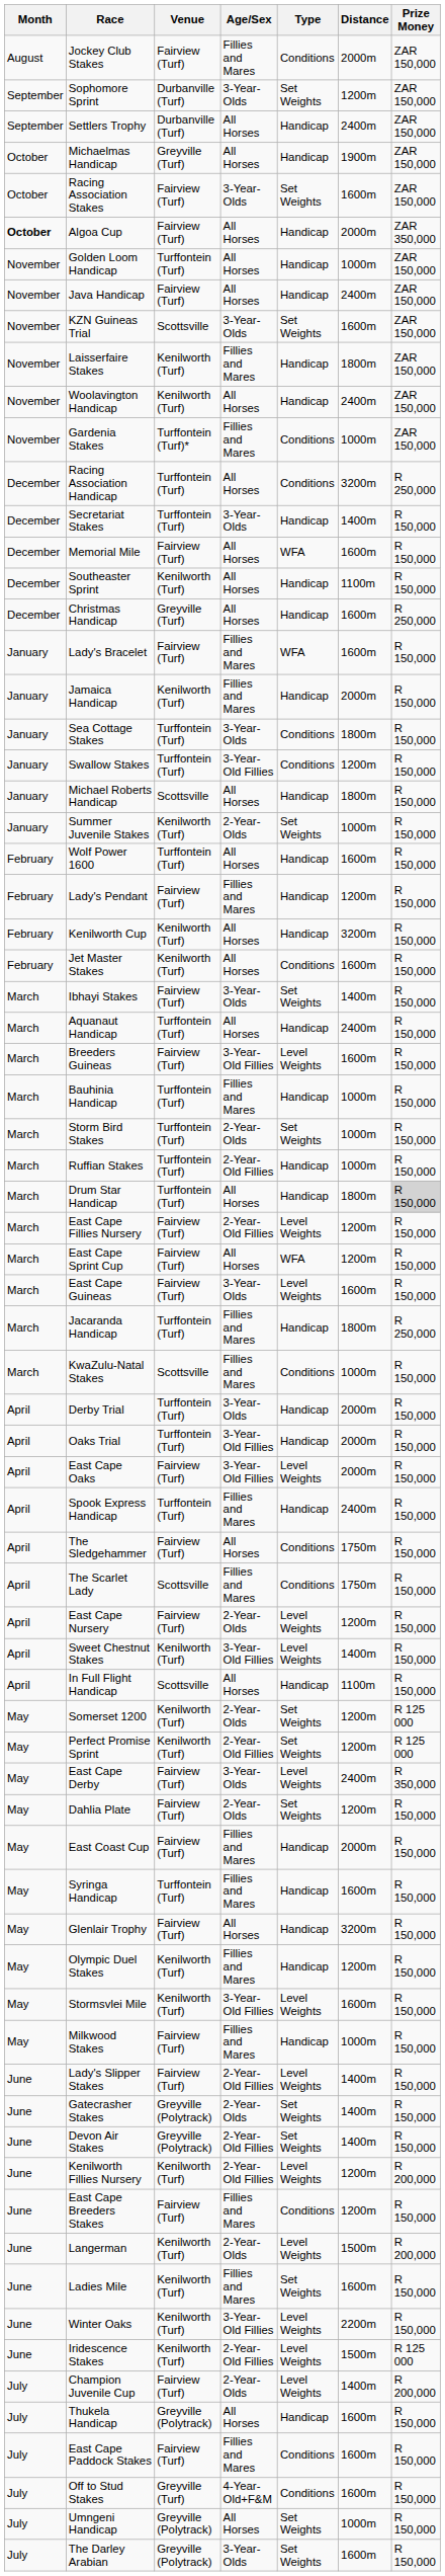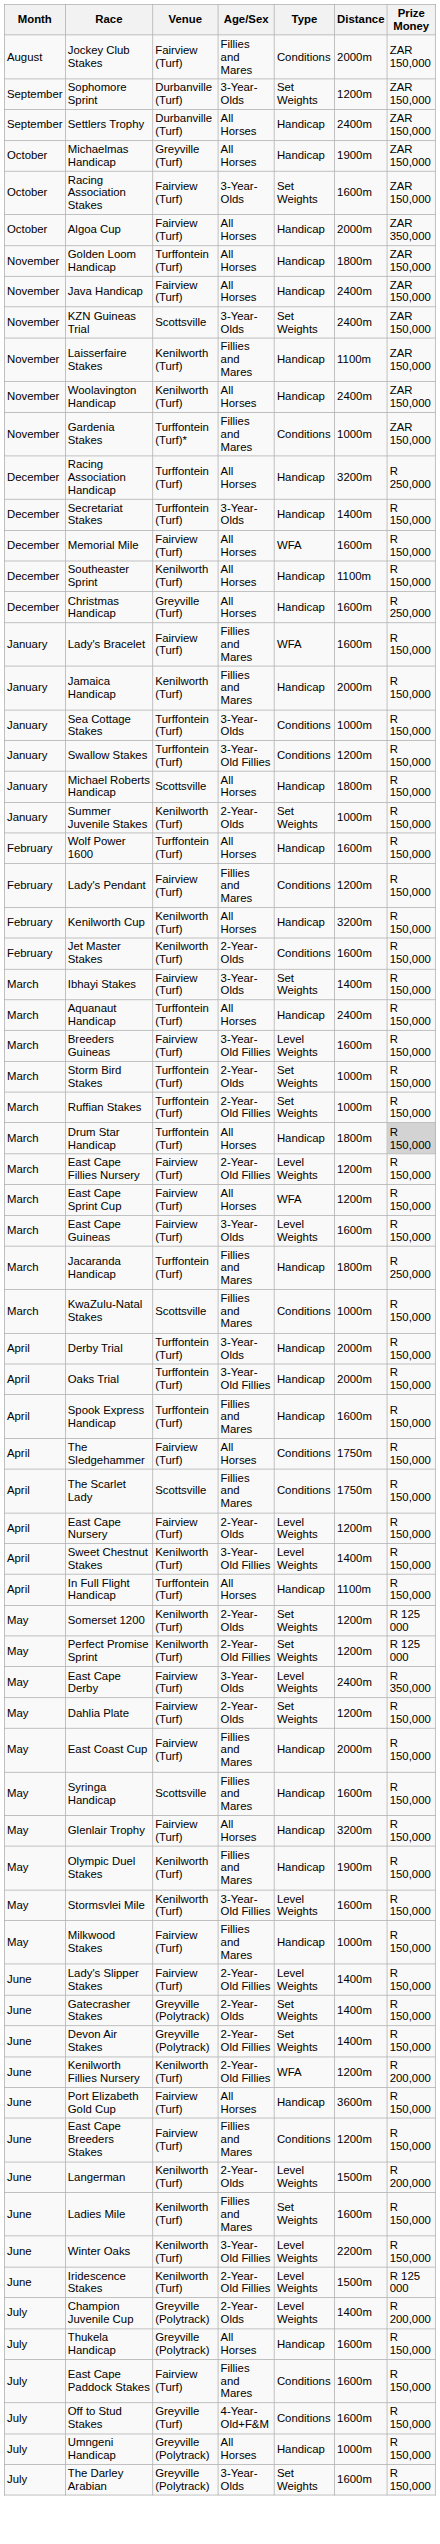 <table class="wikitable">
 <tr>
 <th>Month</th>
 <th>Race</th>
 <th>Venue</th>
 <th>Age/Sex</th>
 <th>Type</th>
 <th>Distance</th>
 <th>Prize Money</th>
 </tr>
 <tr>
 <td>August</td>
 <td>Jockey Club Stakes</td>
 <td>Fairview (Turf)</td>
 <td>Fillies and Mares</td>
 <td>Conditions</td>
 <td>2000m</td>
 <td>ZAR 150,000</td>
 </tr>
 <tr>
 <td>September</td>
 <td>Sophomore Sprint</td>
 <td>Durbanville (Turf)</td>
 <td>3-Year-Olds</td>
 <td>Set Weights</td>
 <td>1200m</td>
 <td>ZAR 150,000</td>
 </tr>
 <tr>
 <td>September</td>
 <td>Settlers Trophy</td>
 <td>Durbanville (Turf)</td>
 <td>All Horses</td>
 <td>Handicap</td>
 <td>2400m</td>
 <td>ZAR 150,000</td>
 </tr>
 <tr>
 <td>October</td>
 <td>Michaelmas Handicap</td>
 <td>Greyville (Turf)</td>
 <td>All Horses</td>
 <td>Handicap</td>
 <td>1900m</td>
 <td>ZAR 150,000</td>
 </tr>
 <tr>
 <td>October</td>
 <td>Racing Association Stakes</td>
 <td>Fairview (Turf)</td>
 <td>3-Year-Olds</td>
 <td>Set Weights</td>
 <td>1600m</td>
 <td>ZAR 150,000</td>
 </tr>
 <tr>
-<td><strong>October</strong></td>
+<td>October</td>
 <td>Algoa Cup</td>
 <td>Fairview (Turf)</td>
 <td>All Horses</td>
 <td>Handicap</td>
 <td>2000m</td>
 <td>ZAR 350,000</td>
 </tr>
 <tr>
 <td>November</td>
 <td>Golden Loom Handicap</td>
 <td>Turffontein (Turf)</td>
 <td>All Horses</td>
 <td>Handicap</td>
-<td>1000m</td>
+<td>1800m</td>
 <td>ZAR 150,000</td>
 </tr>
 <tr>
 <td>November</td>
 <td>Java Handicap</td>
 <td>Fairview (Turf)</td>
 <td>All Horses</td>
 <td>Handicap</td>
 <td>2400m</td>
 <td>ZAR 150,000</td>
 </tr>
 <tr>
 <td>November</td>
 <td>KZN Guineas Trial</td>
 <td>Scottsville</td>
 <td>3-Year-Olds</td>
 <td>Set Weights</td>
-<td>1600m</td>
+<td>2400m</td>
 <td>ZAR 150,000</td>
 </tr>
 <tr>
 <td>November</td>
 <td>Laisserfaire Stakes</td>
 <td>Kenilworth (Turf)</td>
 <td>Fillies and Mares</td>
 <td>Handicap</td>
-<td>1800m</td>
+<td>1100m</td>
 <td>ZAR 150,000</td>
 </tr>
 <tr>
 <td>November</td>
 <td>Woolavington Handicap</td>
 <td>Kenilworth (Turf)</td>
 <td>All Horses</td>
 <td>Handicap</td>
 <td>2400m</td>
 <td>ZAR 150,000</td>
 </tr>
 <tr>
 <td>November</td>
 <td>Gardenia Stakes</td>
 <td>Turffontein (Turf)*</td>
 <td>Fillies and Mares</td>
 <td>Conditions</td>
 <td>1000m</td>
 <td>ZAR 150,000</td>
 </tr>
 <tr>
 <td>December</td>
 <td>Racing Association Handicap</td>
 <td>Turffontein (Turf)</td>
 <td>All Horses</td>
-<td>Conditions</td>
+<td>Handicap</td>
 <td>3200m</td>
 <td>R 250,000</td>
 </tr>
 <tr>
 <td>December</td>
 <td>Secretariat Stakes</td>
 <td>Turffontein (Turf)</td>
 <td>3-Year-Olds</td>
 <td>Handicap</td>
 <td>1400m</td>
 <td>R 150,000</td>
 </tr>
 <tr>
 <td>December</td>
 <td>Memorial Mile</td>
 <td>Fairview (Turf)</td>
 <td>All Horses</td>
 <td>WFA</td>
 <td>1600m</td>
 <td>R 150,000</td>
 </tr>
 <tr>
 <td>December</td>
 <td>Southeaster Sprint</td>
 <td>Kenilworth (Turf)</td>
 <td>All Horses</td>
 <td>Handicap</td>
 <td>1100m</td>
 <td>R 150,000</td>
 </tr>
 <tr>
 <td>December</td>
 <td>Christmas Handicap</td>
 <td>Greyville (Turf)</td>
 <td>All Horses</td>
 <td>Handicap</td>
 <td>1600m</td>
 <td>R 250,000</td>
 </tr>
 <tr>
 <td>January</td>
 <td>Lady's Bracelet</td>
 <td>Fairview (Turf)</td>
 <td>Fillies and Mares</td>
 <td>WFA</td>
 <td>1600m</td>
 <td>R 150,000</td>
 </tr>
 <tr>
 <td>January</td>
 <td>Jamaica Handicap</td>
 <td>Kenilworth (Turf)</td>
 <td>Fillies and Mares</td>
 <td>Handicap</td>
 <td>2000m</td>
 <td>R 150,000</td>
 </tr>
 <tr>
 <td>January</td>
 <td>Sea Cottage Stakes</td>
 <td>Turffontein (Turf)</td>
 <td>3-Year-Olds</td>
 <td>Conditions</td>
-<td>1800m</td>
+<td>1000m</td>
 <td>R 150,000</td>
 </tr>
 <tr>
 <td>January</td>
 <td>Swallow Stakes</td>
 <td>Turffontein (Turf)</td>
 <td>3-Year-Old Fillies</td>
 <td>Conditions</td>
 <td>1200m</td>
 <td>R 150,000</td>
 </tr>
 <tr>
 <td>January</td>
 <td>Michael Roberts Handicap</td>
 <td>Scottsville</td>
 <td>All Horses</td>
 <td>Handicap</td>
 <td>1800m</td>
 <td>R 150,000</td>
 </tr>
 <tr>
 <td>January</td>
 <td>Summer Juvenile Stakes</td>
 <td>Kenilworth (Turf)</td>
 <td>2-Year-Olds</td>
 <td>Set Weights</td>
 <td>1000m</td>
 <td>R 150,000</td>
 </tr>
 <tr>
 <td>February</td>
 <td>Wolf Power 1600</td>
 <td>Turffontein (Turf)</td>
 <td>All Horses</td>
 <td>Handicap</td>
 <td>1600m</td>
 <td>R 150,000</td>
 </tr>
 <tr>
 <td>February</td>
 <td>Lady's Pendant</td>
 <td>Fairview (Turf)</td>
 <td>Fillies and Mares</td>
-<td>Handicap</td>
+<td>Conditions</td>
 <td>1200m</td>
 <td>R 150,000</td>
 </tr>
 <tr>
 <td>February</td>
 <td>Kenilworth Cup</td>
 <td>Kenilworth (Turf)</td>
 <td>All Horses</td>
 <td>Handicap</td>
 <td>3200m</td>
 <td>R 150,000</td>
 </tr>
 <tr>
 <td>February</td>
 <td>Jet Master Stakes</td>
 <td>Kenilworth (Turf)</td>
-<td>All Horses</td>
+<td>2-Year-Olds</td>
 <td>Conditions</td>
 <td>1600m</td>
 <td>R 150,000</td>
 </tr>
 <tr>
 <td>March</td>
 <td>Ibhayi Stakes</td>
 <td>Fairview (Turf)</td>
 <td>3-Year-Olds</td>
 <td>Set Weights</td>
 <td>1400m</td>
 <td>R 150,000</td>
 </tr>
 <tr>
 <td>March</td>
 <td>Aquanaut Handicap</td>
 <td>Turffontein (Turf)</td>
 <td>All Horses</td>
 <td>Handicap</td>
 <td>2400m</td>
 <td>R 150,000</td>
 </tr>
 <tr>
 <td>March</td>
 <td>Breeders Guineas</td>
 <td>Fairview (Turf)</td>
 <td>3-Year-Old Fillies</td>
 <td>Level Weights</td>
 <td>1600m</td>
 <td>R 150,000</td>
 </tr>
 <tr>
 <td>March</td>
-<td>Bauhinia Handicap</td>
-<td>Turffontein (Turf)</td>
-<td>Fillies and Mares</td>
-<td>Handicap</td>
-<td>1000m</td>
-<td>R 150,000</td>
-</tr>
-<tr>
-<td>March</td>
 <td>Storm Bird Stakes</td>
 <td>Turffontein (Turf)</td>
 <td>2-Year-Olds</td>
 <td>Set Weights</td>
 <td>1000m</td>
 <td>R 150,000</td>
 </tr>
 <tr>
 <td>March</td>
 <td>Ruffian Stakes</td>
 <td>Turffontein (Turf)</td>
 <td>2-Year-Old Fillies</td>
-<td>Handicap</td>
+<td>Set Weights</td>
 <td>1000m</td>
 <td>R 150,000</td>
 </tr>
 <tr>
 <td>March</td>
 <td>Drum Star Handicap</td>
 <td>Turffontein (Turf)</td>
 <td>All Horses</td>
 <td>Handicap</td>
 <td>1800m</td>
 <td style="background: lightgrey;">R 150,000</td>
 </tr>
 <tr>
 <td>March</td>
 <td>East Cape Fillies Nursery</td>
 <td>Fairview (Turf)</td>
 <td>2-Year-Old Fillies</td>
 <td>Level Weights</td>
 <td>1200m</td>
 <td>R 150,000</td>
 </tr>
 <tr>
 <td>March</td>
 <td>East Cape Sprint Cup</td>
 <td>Fairview (Turf)</td>
 <td>All Horses</td>
 <td>WFA</td>
 <td>1200m</td>
 <td>R 150,000</td>
 </tr>
 <tr>
 <td>March</td>
 <td>East Cape Guineas</td>
 <td>Fairview (Turf)</td>
 <td>3-Year-Olds</td>
 <td>Level Weights</td>
 <td>1600m</td>
 <td>R 150,000</td>
 </tr>
 <tr>
 <td>March</td>
 <td>Jacaranda Handicap</td>
 <td>Turffontein (Turf)</td>
 <td>Fillies and Mares</td>
 <td>Handicap</td>
 <td>1800m</td>
 <td>R 250,000</td>
 </tr>
 <tr>
 <td>March</td>
 <td>KwaZulu-Natal Stakes</td>
 <td>Scottsville</td>
 <td>Fillies and Mares</td>
 <td>Conditions</td>
 <td>1000m</td>
 <td>R 150,000</td>
 </tr>
 <tr>
 <td>April</td>
 <td>Derby Trial</td>
 <td>Turffontein (Turf)</td>
 <td>3-Year-Olds</td>
 <td>Handicap</td>
 <td>2000m</td>
 <td>R 150,000</td>
 </tr>
 <tr>
 <td>April</td>
 <td>Oaks Trial</td>
 <td>Turffontein (Turf)</td>
 <td>3-Year-Old Fillies</td>
 <td>Handicap</td>
 <td>2000m</td>
 <td>R 150,000</td>
 </tr>
 <tr>
 <td>April</td>
-<td>East Cape Oaks</td>
-<td>Fairview (Turf)</td>
-<td>3-Year-Old Fillies</td>
-<td>Level Weights</td>
-<td>2000m</td>
-<td>R 150,000</td>
-</tr>
-<tr>
-<td>April</td>
 <td>Spook Express Handicap</td>
 <td>Turffontein (Turf)</td>
 <td>Fillies and Mares</td>
 <td>Handicap</td>
-<td>2400m</td>
+<td>1600m</td>
 <td>R 150,000</td>
 </tr>
 <tr>
 <td>April</td>
 <td>The Sledgehammer</td>
 <td>Fairview (Turf)</td>
 <td>All Horses</td>
 <td>Conditions</td>
 <td>1750m</td>
 <td>R 150,000</td>
 </tr>
 <tr>
 <td>April</td>
 <td>The Scarlet Lady</td>
 <td>Scottsville</td>
 <td>Fillies and Mares</td>
 <td>Conditions</td>
 <td>1750m</td>
 <td>R 150,000</td>
 </tr>
 <tr>
 <td>April</td>
 <td>East Cape Nursery</td>
 <td>Fairview (Turf)</td>
 <td>2-Year-Olds</td>
 <td>Level Weights</td>
 <td>1200m</td>
 <td>R 150,000</td>
 </tr>
 <tr>
 <td>April</td>
 <td>Sweet Chestnut Stakes</td>
 <td>Kenilworth (Turf)</td>
 <td>3-Year-Old Fillies</td>
 <td>Level Weights</td>
 <td>1400m</td>
 <td>R 150,000</td>
 </tr>
 <tr>
 <td>April</td>
 <td>In Full Flight Handicap</td>
-<td>Scottsville</td>
+<td>Turffontein (Turf)</td>
 <td>All Horses</td>
 <td>Handicap</td>
 <td>1100m</td>
 <td>R 150,000</td>
 </tr>
 <tr>
 <td>May</td>
 <td>Somerset 1200</td>
 <td>Kenilworth (Turf)</td>
 <td>2-Year-Olds</td>
 <td>Set Weights</td>
 <td>1200m</td>
 <td>R 125 000</td>
 </tr>
 <tr>
 <td>May</td>
 <td>Perfect Promise Sprint</td>
 <td>Kenilworth (Turf)</td>
 <td>2-Year-Old Fillies</td>
 <td>Set Weights</td>
 <td>1200m</td>
 <td>R 125 000</td>
 </tr>
 <tr>
 <td>May</td>
 <td>East Cape Derby</td>
 <td>Fairview (Turf)</td>
 <td>3-Year-Olds</td>
 <td>Level Weights</td>
 <td>2400m</td>
 <td>R 350,000</td>
 </tr>
 <tr>
 <td>May</td>
 <td>Dahlia Plate</td>
 <td>Fairview (Turf)</td>
 <td>2-Year-Olds</td>
 <td>Set Weights</td>
 <td>1200m</td>
 <td>R 150,000</td>
 </tr>
 <tr>
 <td>May</td>
 <td>East Coast Cup</td>
 <td>Fairview (Turf)</td>
 <td>Fillies and Mares</td>
 <td>Handicap</td>
 <td>2000m</td>
 <td>R 150,000</td>
 </tr>
 <tr>
 <td>May</td>
 <td>Syringa Handicap</td>
-<td>Turffontein (Turf)</td>
+<td>Scottsville</td>
 <td>Fillies and Mares</td>
 <td>Handicap</td>
 <td>1600m</td>
 <td>R 150,000</td>
 </tr>
 <tr>
 <td>May</td>
 <td>Glenlair Trophy</td>
 <td>Fairview (Turf)</td>
 <td>All Horses</td>
 <td>Handicap</td>
 <td>3200m</td>
 <td>R 150,000</td>
 </tr>
 <tr>
 <td>May</td>
 <td>Olympic Duel Stakes</td>
 <td>Kenilworth (Turf)</td>
 <td>Fillies and Mares</td>
 <td>Handicap</td>
-<td>1200m</td>
+<td>1900m</td>
 <td>R 150,000</td>
 </tr>
 <tr>
 <td>May</td>
 <td>Stormsvlei Mile</td>
 <td>Kenilworth (Turf)</td>
 <td>3-Year-Old Fillies</td>
 <td>Level Weights</td>
 <td>1600m</td>
 <td>R 150,000</td>
 </tr>
 <tr>
 <td>May</td>
 <td>Milkwood Stakes</td>
 <td>Fairview (Turf)</td>
 <td>Fillies and Mares</td>
 <td>Handicap</td>
 <td>1000m</td>
 <td>R 150,000</td>
 </tr>
 <tr>
 <td>June</td>
 <td>Lady's Slipper Stakes</td>
 <td>Fairview (Turf)</td>
 <td>2-Year-Old Fillies</td>
 <td>Level Weights</td>
 <td>1400m</td>
 <td>R 150,000</td>
 </tr>
 <tr>
 <td>June</td>
 <td>Gatecrasher Stakes</td>
 <td>Greyville (Polytrack)</td>
 <td>2-Year-Olds</td>
 <td>Set Weights</td>
 <td>1400m</td>
 <td>R 150,000</td>
 </tr>
 <tr>
 <td>June</td>
 <td>Devon Air Stakes</td>
 <td>Greyville (Polytrack)</td>
 <td>2-Year-Old Fillies</td>
 <td>Set Weights</td>
 <td>1400m</td>
 <td>R 150,000</td>
 </tr>
 <tr>
 <td>June</td>
 <td>Kenilworth Fillies Nursery</td>
 <td>Kenilworth (Turf)</td>
 <td>2-Year-Old Fillies</td>
-<td>Level Weights</td>
+<td>WFA</td>
 <td>1200m</td>
 <td>R 200,000</td>
+</tr>
+<tr>
+<td>June</td>
+<td>Port Elizabeth Gold Cup</td>
+<td>Fairview (Turf)</td>
+<td>All Horses</td>
+<td>Handicap</td>
+<td>3600m</td>
+<td>R 150,000</td>
 </tr>
 <tr>
 <td>June</td>
 <td>East Cape Breeders Stakes</td>
 <td>Fairview (Turf)</td>
 <td>Fillies and Mares</td>
 <td>Conditions</td>
 <td>1200m</td>
 <td>R 150,000</td>
 </tr>
 <tr>
 <td>June</td>
 <td>Langerman</td>
 <td>Kenilworth (Turf)</td>
 <td>2-Year-Olds</td>
 <td>Level Weights</td>
 <td>1500m</td>
 <td>R 200,000</td>
 </tr>
 <tr>
 <td>June</td>
 <td>Ladies Mile</td>
 <td>Kenilworth (Turf)</td>
 <td>Fillies and Mares</td>
 <td>Set Weights</td>
 <td>1600m</td>
 <td>R 150,000</td>
 </tr>
 <tr>
 <td>June</td>
 <td>Winter Oaks</td>
 <td>Kenilworth (Turf)</td>
 <td>3-Year-Old Fillies</td>
 <td>Level Weights</td>
 <td>2200m</td>
 <td>R 150,000</td>
 </tr>
 <tr>
 <td>June</td>
 <td>Iridescence Stakes</td>
 <td>Kenilworth (Turf)</td>
 <td>2-Year-Old Fillies</td>
 <td>Level Weights</td>
 <td>1500m</td>
 <td>R 125 000</td>
 </tr>
 <tr>
 <td>July</td>
 <td>Champion Juvenile Cup</td>
-<td>Fairview (Turf)</td>
+<td>Greyville (Polytrack)</td>
 <td>2-Year-Olds</td>
 <td>Level Weights</td>
 <td>1400m</td>
 <td>R 200,000</td>
 </tr>
 <tr>
 <td>July</td>
 <td>Thukela Handicap</td>
 <td>Greyville (Polytrack)</td>
 <td>All Horses</td>
 <td>Handicap</td>
 <td>1600m</td>
 <td>R 150,000</td>
 </tr>
 <tr>
 <td>July</td>
 <td>East Cape Paddock Stakes</td>
 <td>Fairview (Turf)</td>
 <td>Fillies and Mares</td>
 <td>Conditions</td>
 <td>1600m</td>
 <td>R 150,000</td>
 </tr>
 <tr>
 <td>July</td>
 <td>Off to Stud Stakes</td>
 <td>Greyville (Turf)</td>
 <td>4-Year-Old+F&M</td>
 <td>Conditions</td>
 <td>1600m</td>
 <td>R 150,000</td>
 </tr>
 <tr>
 <td>July</td>
 <td>Umngeni Handicap</td>
 <td>Greyville (Polytrack)</td>
 <td>All Horses</td>
-<td>Set Weights</td>
+<td>Handicap</td>
 <td>1000m</td>
 <td>R 150,000</td>
 </tr>
 <tr>
 <td>July</td>
 <td>The Darley Arabian</td>
 <td>Greyville (Polytrack)</td>
 <td>3-Year-Olds</td>
 <td>Set Weights</td>
 <td>1600m</td>
 <td>R 150,000</td>
 </tr>
 </table>
